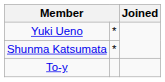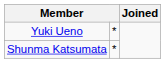 <table class="wikitable sortable" style="text-align:center;">
 <tr>
 <th colspan="2">Member</th>
 <th>Joined</th>
 </tr>
 <tr>
 <td><a href='#'>Yuki Ueno</a></td>
 <td>*</td>
 <td rowspan=2></td>
 </tr>
 <tr>
 <td><a href='#'>Shunma Katsumata</a></td>
 <td>*</td>
 </tr>
-<tr>
-<td><a href='#'>To-y</a></td>
-<td></td>
-<td></td>
-</tr>
 </table>
